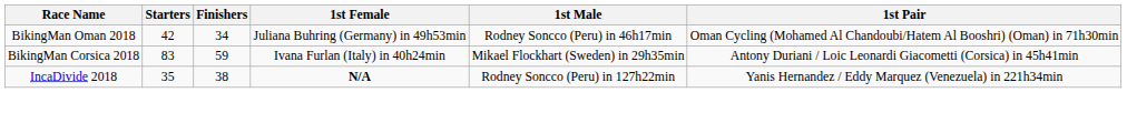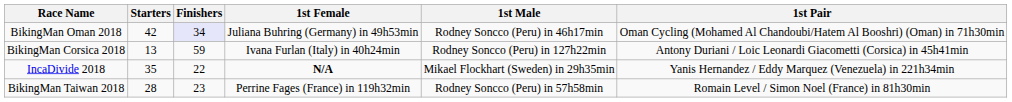 <table class="wikitable" style="text-align: center;">
 <tr>
 <th>Race Name</th>
 <th>Starters</th>
 <th>Finishers</th>
 <th>1st Female</th>
 <th>1st Male</th>
 <th>1st Pair</th>
 </tr>
 <tr>
 <td>BikingMan Oman 2018</td>
 <td>42</td>
-<td>34</td>
+<td style="background: lavender;">34</td>
 <td>Juliana Buhring (Germany)  in 49h53min</td>
 <td>Rodney Soncco (Peru)  in 46h17min</td>
 <td>Oman Cycling (Mohamed Al Chandoubi/Hatem Al Booshri) (Oman)  in 71h30min</td>
 </tr>
 <tr>
 <td>BikingMan Corsica 2018</td>
-<td>83</td>
+<td>13</td>
 <td>59</td>
 <td>Ivana Furlan (Italy)  in 40h24min</td>
-<td>Mikael Flockhart (Sweden)  in 29h35min</td>
+<td>Rodney Soncco (Peru)  in 127h22min</td>
 <td>Antony Duriani / Loic Leonardi Giacometti (Corsica)  in 45h41min</td>
 </tr>
 <tr>
 <td><a href='#'>IncaDivide</a> 2018</td>
 <td>35</td>
-<td>38</td>
+<td>22</td>
 <td><strong>N/A</strong></td>
-<td>Rodney Soncco (Peru)  in 127h22min</td>
+<td>Mikael Flockhart (Sweden)  in 29h35min</td>
 <td>Yanis Hernandez / Eddy Marquez (Venezuela)  in 221h34min</td>
 </tr>
+<tr>
+<td>BikingMan Taiwan 2018</td>
+<td>28</td>
+<td>23</td>
+<td>Perrine Fages (France)  in 119h32min</td>
+<td>Rodney Soncco (Peru)  in 57h58min</td>
+<td>Romain Level / Simon Noel (France)  in 81h30min</td>
+</tr>
 </table>
